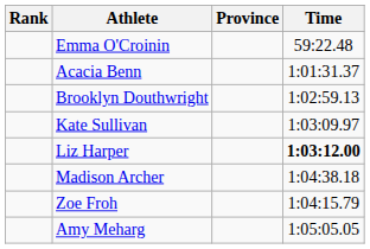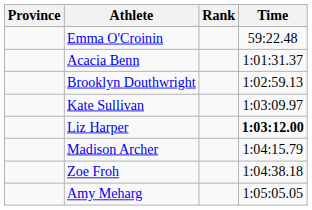 <table class="wikitable sortable" style="text-align:center">
 <tr>
+<th>Province</th>
+<th>Athlete</th>
 <th>Rank</th>
-<th>Athlete</th>
-<th>Province</th>
 <th>Time</th>
 </tr>
 <tr>
+<td style="text-align:left;"></td>
+<td align=left><a href='#'>Emma O'Croinin</a></td>
 <td></td>
-<td align=left><a href='#'>Emma O'Croinin</a></td>
-<td style="text-align:left;"></td>
 <td>59:22.48</td>
 </tr>
 <tr>
+<td style="text-align:left;"></td>
+<td align=left><a href='#'>Acacia Benn</a></td>
 <td></td>
-<td align=left><a href='#'>Acacia Benn</a></td>
-<td style="text-align:left;"></td>
 <td>1:01:31.37</td>
 </tr>
 <tr>
+<td style="text-align:left;"></td>
+<td align=left><a href='#'>Brooklyn Douthwright</a></td>
 <td></td>
-<td align=left><a href='#'>Brooklyn Douthwright</a></td>
-<td style="text-align:left;"></td>
 <td>1:02:59.13</td>
 </tr>
 <tr>
+<td style="text-align:left;"></td>
+<td align=left><a href='#'>Kate Sullivan</a></td>
 <td></td>
-<td align=left><a href='#'>Kate Sullivan</a></td>
-<td style="text-align:left;"></td>
 <td>1:03:09.97</td>
 </tr>
 <tr>
+<td style="text-align:left;"></td>
+<td align=left><a href='#'>Liz Harper</a></td>
 <td></td>
-<td align=left><a href='#'>Liz Harper</a></td>
-<td style="text-align:left;"></td>
 <td><strong>1:03:12.00</strong></td>
 </tr>
 <tr>
+<td style="text-align:left;"></td>
+<td align=left><a href='#'>Madison Archer</a></td>
 <td></td>
-<td align=left><a href='#'>Madison Archer</a></td>
+<td>1:04:15.79</td>
+</tr>
+<tr>
 <td style="text-align:left;"></td>
+<td align=left><a href='#'>Zoe Froh</a></td>
+<td></td>
 <td>1:04:38.18</td>
 </tr>
 <tr>
+<td style="text-align:left;"></td>
+<td align=left><a href='#'>Amy Meharg</a></td>
 <td></td>
-<td align=left><a href='#'>Zoe Froh</a></td>
-<td style="text-align:left;"></td>
-<td>1:04:15.79</td>
-</tr>
-<tr>
-<td></td>
-<td align=left><a href='#'>Amy Meharg</a></td>
-<td style="text-align:left;"></td>
 <td>1:05:05.05</td>
 </tr>
 </table>
